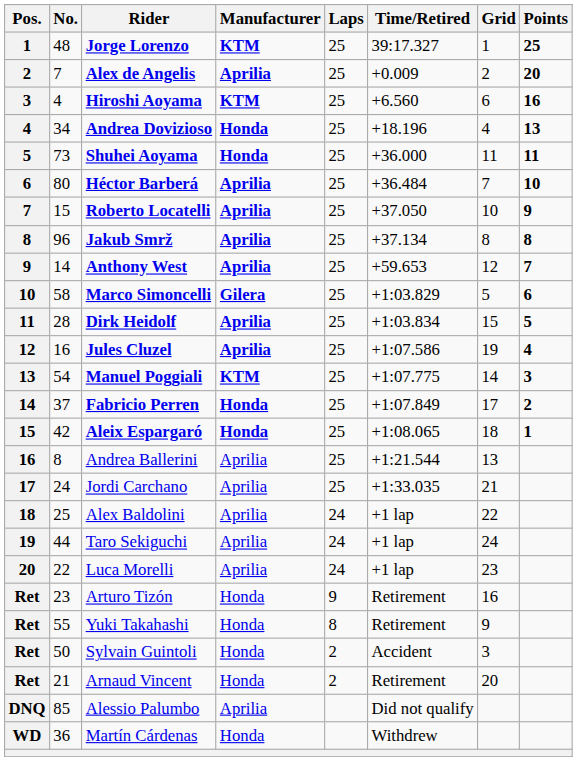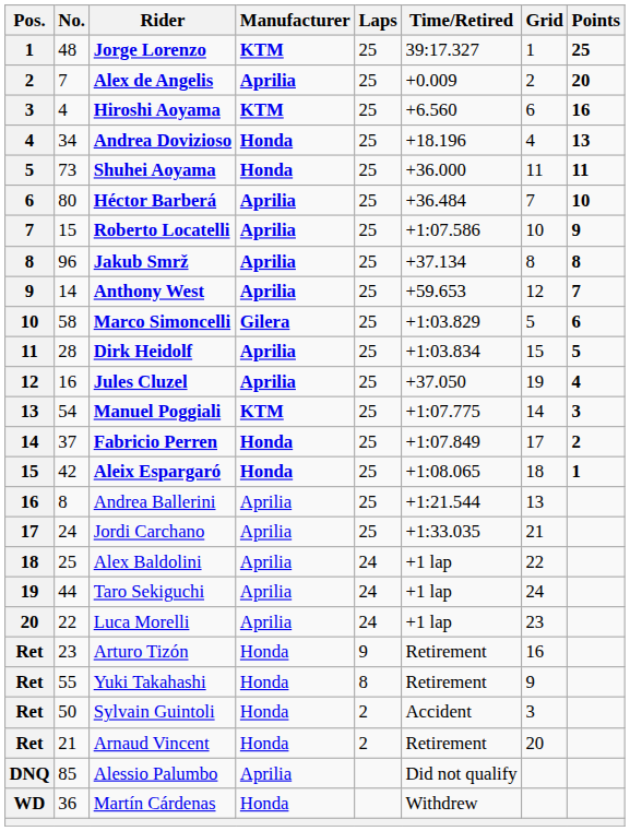 <table class="wikitable" style="font-size: 95%;">
 <tr>
 <th>Pos.</th>
 <th>No.</th>
 <th>Rider</th>
 <th>Manufacturer</th>
 <th>Laps</th>
 <th>Time/Retired</th>
 <th>Grid</th>
 <th>Points</th>
 </tr>
 <tr>
 <th>1</th>
 <td>48</td>
 <td> <strong><a href='#'>Jorge Lorenzo</a></strong></td>
 <td><strong><a href='#'>KTM</a></strong></td>
 <td>25</td>
 <td>39:17.327</td>
 <td>1</td>
 <td><strong>25</strong></td>
 </tr>
 <tr>
 <th>2</th>
 <td>7</td>
 <td> <strong><a href='#'>Alex de Angelis</a></strong></td>
 <td><strong><a href='#'>Aprilia</a></strong></td>
 <td>25</td>
 <td>+0.009</td>
 <td>2</td>
 <td><strong>20</strong></td>
 </tr>
 <tr>
 <th>3</th>
 <td>4</td>
 <td> <strong><a href='#'>Hiroshi Aoyama</a></strong></td>
 <td><strong><a href='#'>KTM</a></strong></td>
 <td>25</td>
 <td>+6.560</td>
 <td>6</td>
 <td><strong>16</strong></td>
 </tr>
 <tr>
 <th>4</th>
 <td>34</td>
 <td> <strong><a href='#'>Andrea Dovizioso</a></strong></td>
 <td><strong><a href='#'>Honda</a></strong></td>
 <td>25</td>
 <td>+18.196</td>
 <td>4</td>
 <td><strong>13</strong></td>
 </tr>
 <tr>
 <th>5</th>
 <td>73</td>
 <td> <strong><a href='#'>Shuhei Aoyama</a></strong></td>
 <td><strong><a href='#'>Honda</a></strong></td>
 <td>25</td>
 <td>+36.000</td>
 <td>11</td>
 <td><strong>11</strong></td>
 </tr>
 <tr>
 <th>6</th>
 <td>80</td>
 <td> <strong><a href='#'>Héctor Barberá</a></strong></td>
 <td><strong><a href='#'>Aprilia</a></strong></td>
 <td>25</td>
 <td>+36.484</td>
 <td>7</td>
 <td><strong>10</strong></td>
 </tr>
 <tr>
 <th>7</th>
 <td>15</td>
 <td> <strong><a href='#'>Roberto Locatelli</a></strong></td>
 <td><strong><a href='#'>Aprilia</a></strong></td>
 <td>25</td>
-<td>+37.050</td>
+<td>+1:07.586</td>
 <td>10</td>
 <td><strong>9</strong></td>
 </tr>
 <tr>
 <th>8</th>
 <td>96</td>
 <td> <strong><a href='#'>Jakub Smrž</a></strong></td>
 <td><strong><a href='#'>Aprilia</a></strong></td>
 <td>25</td>
 <td>+37.134</td>
 <td>8</td>
 <td><strong>8</strong></td>
 </tr>
 <tr>
 <th>9</th>
 <td>14</td>
 <td> <strong><a href='#'>Anthony West</a></strong></td>
 <td><strong><a href='#'>Aprilia</a></strong></td>
 <td>25</td>
 <td>+59.653</td>
 <td>12</td>
 <td><strong>7</strong></td>
 </tr>
 <tr>
 <th>10</th>
 <td>58</td>
 <td> <strong><a href='#'>Marco Simoncelli</a></strong></td>
 <td><strong><a href='#'>Gilera</a></strong></td>
 <td>25</td>
 <td>+1:03.829</td>
 <td>5</td>
 <td><strong>6</strong></td>
 </tr>
 <tr>
 <th>11</th>
 <td>28</td>
 <td> <strong><a href='#'>Dirk Heidolf</a></strong></td>
 <td><strong><a href='#'>Aprilia</a></strong></td>
 <td>25</td>
 <td>+1:03.834</td>
 <td>15</td>
 <td><strong>5</strong></td>
 </tr>
 <tr>
 <th>12</th>
 <td>16</td>
 <td> <strong><a href='#'>Jules Cluzel</a></strong></td>
 <td><strong><a href='#'>Aprilia</a></strong></td>
 <td>25</td>
-<td>+1:07.586</td>
+<td>+37.050</td>
 <td>19</td>
 <td><strong>4</strong></td>
 </tr>
 <tr>
 <th>13</th>
 <td>54</td>
 <td> <strong><a href='#'>Manuel Poggiali</a></strong></td>
 <td><strong><a href='#'>KTM</a></strong></td>
 <td>25</td>
 <td>+1:07.775</td>
 <td>14</td>
 <td><strong>3</strong></td>
 </tr>
 <tr>
 <th>14</th>
 <td>37</td>
 <td> <strong><a href='#'>Fabricio Perren</a></strong></td>
 <td><strong><a href='#'>Honda</a></strong></td>
 <td>25</td>
 <td>+1:07.849</td>
 <td>17</td>
 <td><strong>2</strong></td>
 </tr>
 <tr>
 <th>15</th>
 <td>42</td>
 <td> <strong><a href='#'>Aleix Espargaró</a></strong></td>
 <td><strong><a href='#'>Honda</a></strong></td>
 <td>25</td>
 <td>+1:08.065</td>
 <td>18</td>
 <td><strong>1</strong></td>
 </tr>
 <tr>
 <th>16</th>
 <td>8</td>
 <td> <a href='#'>Andrea Ballerini</a></td>
 <td><a href='#'>Aprilia</a></td>
 <td>25</td>
 <td>+1:21.544</td>
 <td>13</td>
 <td></td>
 </tr>
 <tr>
 <th>17</th>
 <td>24</td>
 <td> <a href='#'>Jordi Carchano</a></td>
 <td><a href='#'>Aprilia</a></td>
 <td>25</td>
 <td>+1:33.035</td>
 <td>21</td>
 <td></td>
 </tr>
 <tr>
 <th>18</th>
 <td>25</td>
 <td> <a href='#'>Alex Baldolini</a></td>
 <td><a href='#'>Aprilia</a></td>
 <td>24</td>
 <td>+1 lap</td>
 <td>22</td>
 <td></td>
 </tr>
 <tr>
 <th>19</th>
 <td>44</td>
 <td> <a href='#'>Taro Sekiguchi</a></td>
 <td><a href='#'>Aprilia</a></td>
 <td>24</td>
 <td>+1 lap</td>
 <td>24</td>
 <td></td>
 </tr>
 <tr>
 <th>20</th>
 <td>22</td>
 <td> <a href='#'>Luca Morelli</a></td>
 <td><a href='#'>Aprilia</a></td>
 <td>24</td>
 <td>+1 lap</td>
 <td>23</td>
 <td></td>
 </tr>
 <tr>
 <th>Ret</th>
 <td>23</td>
 <td> <a href='#'>Arturo Tizón</a></td>
 <td><a href='#'>Honda</a></td>
 <td>9</td>
 <td>Retirement</td>
 <td>16</td>
 <td></td>
 </tr>
 <tr>
 <th>Ret</th>
 <td>55</td>
 <td> <a href='#'>Yuki Takahashi</a></td>
 <td><a href='#'>Honda</a></td>
 <td>8</td>
 <td>Retirement</td>
 <td>9</td>
 <td></td>
 </tr>
 <tr>
 <th>Ret</th>
 <td>50</td>
 <td> <a href='#'>Sylvain Guintoli</a></td>
 <td><a href='#'>Honda</a></td>
 <td>2</td>
 <td>Accident</td>
 <td>3</td>
 <td></td>
 </tr>
 <tr>
 <th>Ret</th>
 <td>21</td>
 <td> <a href='#'>Arnaud Vincent</a></td>
 <td><a href='#'>Honda</a></td>
 <td>2</td>
 <td>Retirement</td>
 <td>20</td>
 <td></td>
 </tr>
 <tr>
 <th>DNQ</th>
 <td>85</td>
 <td> <a href='#'>Alessio Palumbo</a></td>
 <td><a href='#'>Aprilia</a></td>
 <td></td>
 <td>Did not qualify</td>
 <td></td>
 <td></td>
 </tr>
 <tr>
 <th>WD</th>
 <td>36</td>
 <td> <a href='#'>Martín Cárdenas</a></td>
 <td><a href='#'>Honda</a></td>
 <td></td>
 <td>Withdrew</td>
 <td></td>
 <td></td>
 </tr>
 <tr>
 <th colspan=8></th>
 </tr>
 <tr>
 </tr>
 </table>
